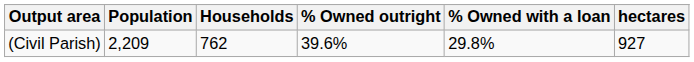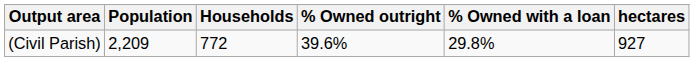 <table class="wikitable">
 <tr>
 </tr>
 <tr>
 <th>Output area</th>
 <th>Population</th>
 <th>Households</th>
 <th>% Owned outright</th>
 <th>% Owned with a loan</th>
 <th>hectares</th>
 </tr>
 <tr>
 <td>(Civil Parish)</td>
 <td>2,209</td>
-<td>762</td>
+<td>772</td>
 <td>39.6%</td>
 <td>29.8%</td>
 <td>927</td>
 </tr>
 </table>
